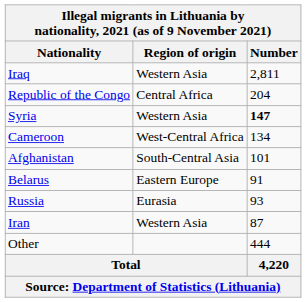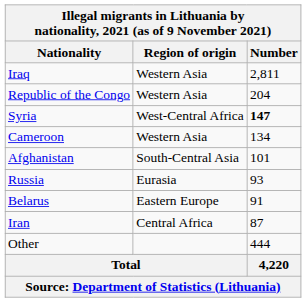 <table class="wikitable" style="float:right;">
 <tr>
 <th colspan="3">Illegal migrants in Lithuania by<br>nationality, 2021 (as of 9 November 2021)</th>
 </tr>
 <tr>
 <th>Nationality</th>
 <th>Region of origin</th>
 <th>Number</th>
 </tr>
 <tr>
 <td><a href='#'>Iraq</a></td>
 <td>Western Asia</td>
 <td>2,811</td>
 </tr>
 <tr>
 <td><a href='#'>Republic of the Congo</a></td>
-<td>Central Africa</td>
+<td>Western Asia</td>
 <td>204</td>
 </tr>
 <tr>
 <td><a href='#'>Syria</a></td>
-<td>Western Asia</td>
+<td>West-Central Africa</td>
 <td><strong>147</strong></td>
 </tr>
 <tr>
 <td><a href='#'>Cameroon</a></td>
-<td>West-Central Africa</td>
+<td>Western Asia</td>
 <td>134</td>
 </tr>
 <tr>
 <td><a href='#'>Afghanistan</a></td>
 <td>South-Central Asia</td>
 <td>101</td>
 </tr>
 <tr>
+<td><a href='#'>Russia</a></td>
+<td>Eurasia</td>
+<td>93</td>
+</tr>
+<tr>
 <td><a href='#'>Belarus</a></td>
 <td>Eastern Europe</td>
 <td>91</td>
 </tr>
 <tr>
-<td><a href='#'>Russia</a></td>
-<td>Eurasia</td>
-<td>93</td>
-</tr>
-<tr>
 <td><a href='#'>Iran</a></td>
-<td>Western Asia</td>
+<td>Central Africa</td>
 <td>87</td>
 </tr>
 <tr>
 <td>Other</td>
 <td></td>
 <td>444</td>
 </tr>
 <tr>
 <th colspan=2>Total</th>
 <th>4,220</th>
 </tr>
 <tr>
 <th colspan="3">Source: <a href='#'>Department of Statistics (Lithuania)</a></th>
 </tr>
 </table>
